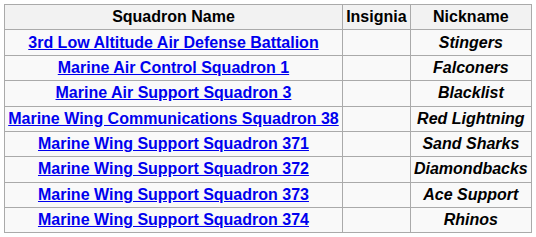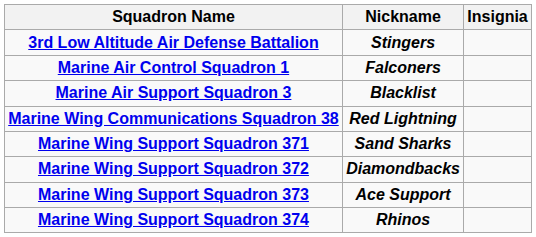 <table class="wikitable sortable" style="text-align:center">
 <tr>
 <th>Squadron Name</th>
+<th>Nickname</th>
 <th>Insignia</th>
-<th>Nickname</th>
 </tr>
 <tr>
 <td><strong><a href='#'>3rd Low Altitude Air Defense Battalion</a></strong></td>
+<td><strong><em>Stingers</em></strong></td>
 <td></td>
-<td><strong><em>Stingers</em></strong></td>
 </tr>
 <tr>
 <td><strong><a href='#'>Marine Air Control Squadron 1</a></strong></td>
+<td><strong><em>Falconers</em></strong></td>
 <td></td>
-<td><strong><em>Falconers</em></strong></td>
 </tr>
 <tr>
 <td><strong><a href='#'>Marine Air Support Squadron 3</a></strong></td>
+<td><strong><em>Blacklist</em></strong></td>
 <td></td>
-<td><strong><em>Blacklist</em></strong></td>
 </tr>
 <tr>
 <td><strong><a href='#'>Marine Wing Communications Squadron 38</a></strong></td>
+<td><strong><em>Red Lightning</em></strong></td>
 <td></td>
-<td><strong><em>Red Lightning</em></strong></td>
 </tr>
 <tr>
 <td><strong><a href='#'>Marine Wing Support Squadron 371</a></strong></td>
+<td><strong><em>Sand Sharks</em></strong></td>
 <td></td>
-<td><strong><em>Sand Sharks</em></strong></td>
 </tr>
 <tr>
 <td><strong><a href='#'>Marine Wing Support Squadron 372</a></strong></td>
+<td><strong><em>Diamondbacks</em></strong></td>
 <td></td>
-<td><strong><em>Diamondbacks</em></strong></td>
 </tr>
 <tr>
 <td><strong><a href='#'>Marine Wing Support Squadron 373</a></strong></td>
+<td><strong><em>Ace Support</em></strong></td>
 <td></td>
-<td><strong><em>Ace Support</em></strong></td>
 </tr>
 <tr>
 <td><strong><a href='#'>Marine Wing Support Squadron 374</a></strong></td>
+<td><strong><em>Rhinos</em></strong></td>
 <td></td>
-<td><strong><em>Rhinos</em></strong></td>
 </tr>
 </table>
